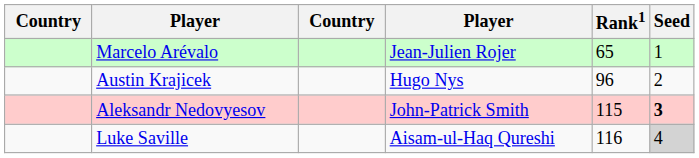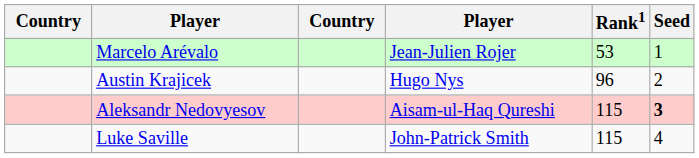 <table class="sortable wikitable">
 <tr>
 <th width="70">Country</th>
 <th width="175">Player</th>
 <th width="70">Country</th>
 <th width="175">Player</th>
 <th>Rank<sup>1</sup></th>
 <th>Seed</th>
 </tr>
 <tr bgcolor=#cfc>
 <td></td>
 <td><a href='#'>Marcelo Arévalo</a></td>
 <td></td>
 <td><a href='#'>Jean-Julien Rojer</a></td>
-<td>65</td>
+<td>53</td>
 <td>1</td>
 </tr>
 <tr>
 <td></td>
 <td><a href='#'>Austin Krajicek</a></td>
 <td></td>
 <td><a href='#'>Hugo Nys</a></td>
 <td>96</td>
 <td>2</td>
 </tr>
 <tr bgcolor=#fcc>
 <td></td>
 <td><a href='#'>Aleksandr Nedovyesov</a></td>
 <td></td>
-<td><a href='#'>John-Patrick Smith</a></td>
+<td><a href='#'>Aisam-ul-Haq Qureshi</a></td>
 <td>115</td>
 <td><strong>3</strong></td>
 </tr>
 <tr>
 <td></td>
 <td><a href='#'>Luke Saville</a></td>
 <td></td>
-<td><a href='#'>Aisam-ul-Haq Qureshi</a></td>
-<td>116</td>
-<td style="background: lightgrey;">4</td>
+<td><a href='#'>John-Patrick Smith</a></td>
+<td>115</td>
+<td>4</td>
 </tr>
 </table>
